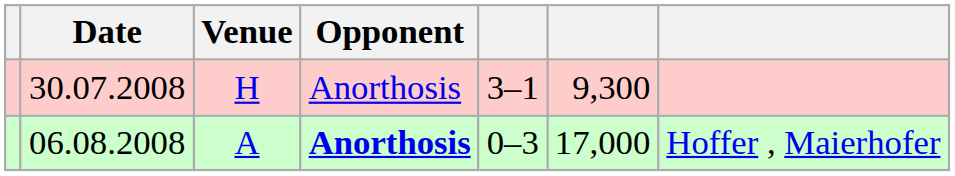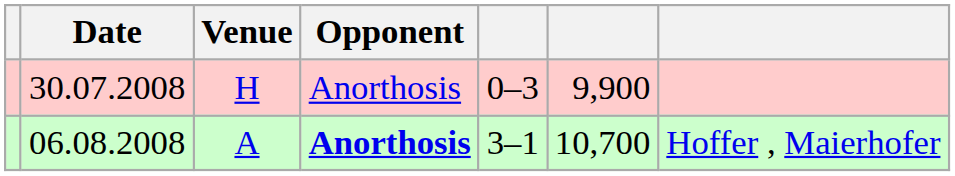 <table class="wikitable" Style="text-align: center">
 <tr>
 <th></th>
 <th>Date</th>
 <th>Venue</th>
 <th>Opponent</th>
 <th></th>
 <th></th>
 <th></th>
 </tr>
 <tr style="background:#fcc">
 <td></td>
 <td>30.07.2008</td>
 <td><a href='#'>H</a></td>
 <td align="left"><a href='#'>Anorthosis</a> </td>
-<td>3–1</td>
-<td align="right">9,300</td>
+<td>0–3</td>
+<td align="right">9,900</td>
 <td align="left"></td>
 </tr>
 <tr style="background:#cfc">
 <td></td>
 <td>06.08.2008</td>
 <td><a href='#'>A</a></td>
 <td align="left"><strong><a href='#'>Anorthosis</a> </strong></td>
-<td>0–3</td>
-<td align="right">17,000</td>
+<td>3–1</td>
+<td align="right">10,700</td>
 <td align="left"><a href='#'>Hoffer</a> , <a href='#'>Maierhofer</a>  </td>
 </tr>
 </table>
